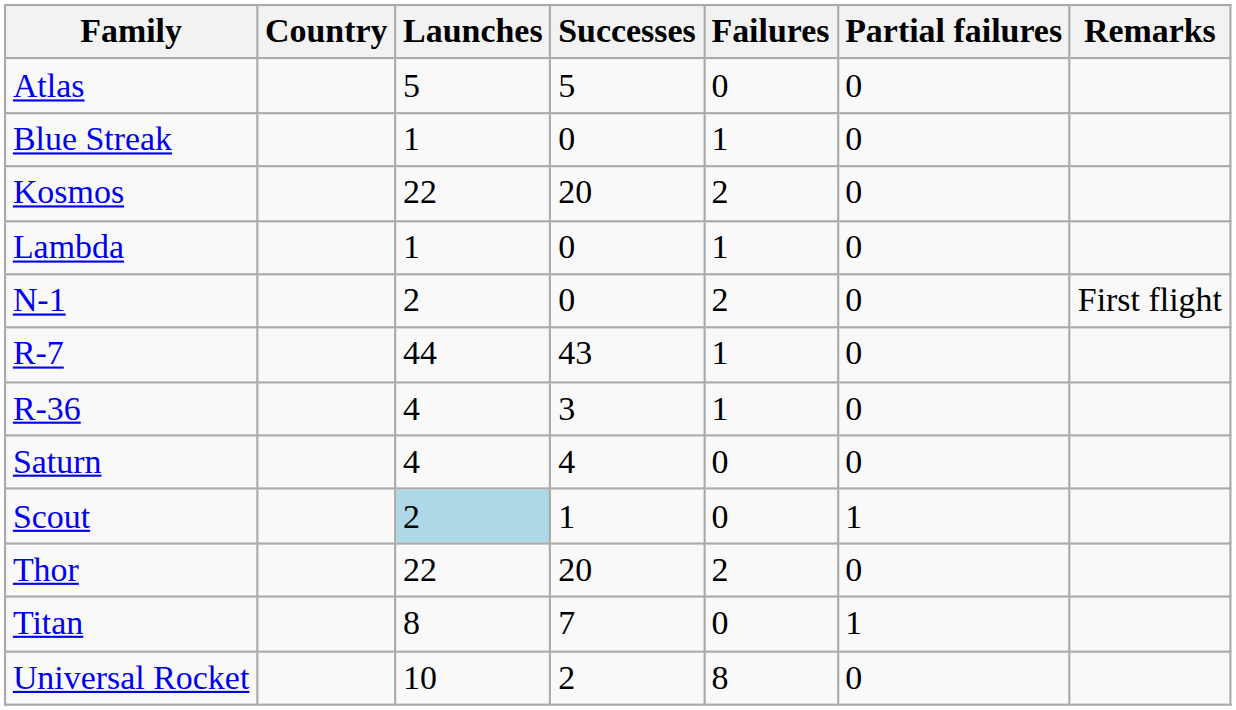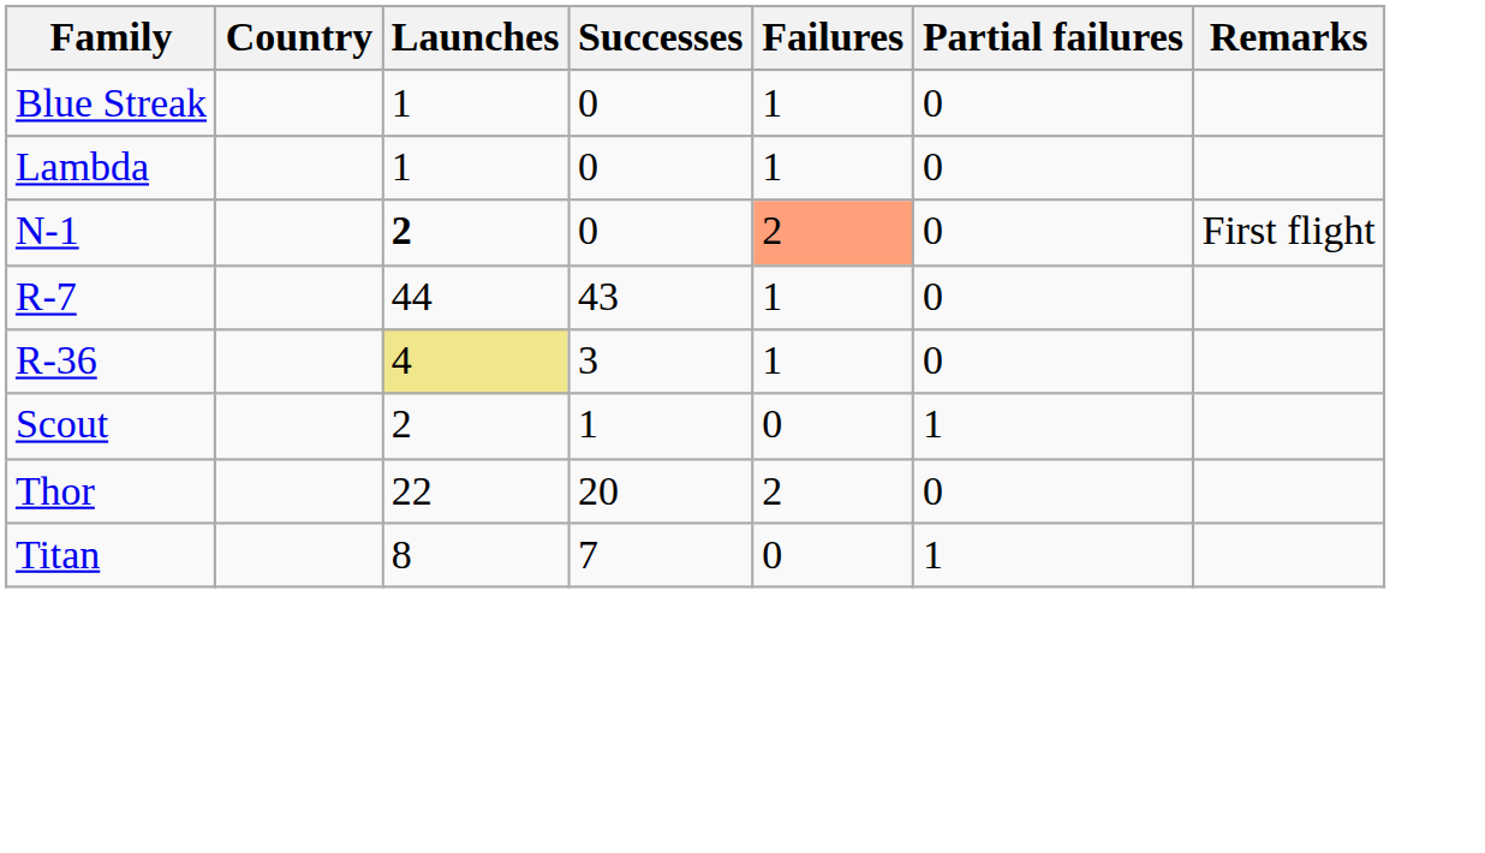 <table class="wikitable sortable">
 <tr>
 <th>Family</th>
 <th>Country</th>
 <th>Launches</th>
 <th>Successes</th>
 <th>Failures</th>
 <th>Partial failures</th>
 <th>Remarks</th>
 </tr>
 <tr>
-<td><a href='#'>Atlas</a></td>
-<td></td>
-<td>5</td>
-<td>5</td>
-<td>0</td>
-<td>0</td>
-<td></td>
-</tr>
-<tr>
 <td><a href='#'>Blue Streak</a></td>
 <td></td>
 <td>1</td>
 <td>0</td>
 <td>1</td>
-<td>0</td>
-<td></td>
-</tr>
-<tr>
-<td><a href='#'>Kosmos</a></td>
-<td></td>
-<td>22</td>
-<td>20</td>
-<td>2</td>
 <td>0</td>
 <td></td>
 </tr>
 <tr>
 <td><a href='#'>Lambda</a></td>
 <td></td>
 <td>1</td>
 <td>0</td>
 <td>1</td>
 <td>0</td>
 <td></td>
 </tr>
 <tr>
 <td><a href='#'>N-1</a></td>
 <td></td>
-<td>2</td>
+<td><strong>2</strong></td>
 <td>0</td>
-<td>2</td>
+<td style="background: lightsalmon;">2</td>
 <td>0</td>
 <td>First flight</td>
 </tr>
 <tr>
 <td><a href='#'>R-7</a></td>
 <td></td>
 <td>44</td>
 <td>43</td>
 <td>1</td>
 <td>0</td>
 <td></td>
 </tr>
 <tr>
 <td><a href='#'>R-36</a></td>
 <td></td>
-<td>4</td>
+<td style="background: khaki;">4</td>
 <td>3</td>
 <td>1</td>
 <td>0</td>
 <td></td>
 </tr>
 <tr>
-<td><a href='#'>Saturn</a></td>
-<td></td>
-<td>4</td>
-<td>4</td>
-<td>0</td>
-<td>0</td>
-<td></td>
-</tr>
-<tr>
 <td><a href='#'>Scout</a></td>
 <td></td>
-<td style="background: lightblue;">2</td>
+<td>2</td>
 <td>1</td>
 <td>0</td>
 <td>1</td>
 <td></td>
 </tr>
 <tr>
 <td><a href='#'>Thor</a></td>
 <td></td>
 <td>22</td>
 <td>20</td>
 <td>2</td>
 <td>0</td>
 <td></td>
 </tr>
 <tr>
 <td><a href='#'>Titan</a></td>
 <td></td>
 <td>8</td>
 <td>7</td>
 <td>0</td>
 <td>1</td>
 <td></td>
 </tr>
-<tr>
-<td><a href='#'>Universal Rocket</a></td>
-<td></td>
-<td>10</td>
-<td>2</td>
-<td>8</td>
-<td>0</td>
-<td></td>
-</tr>
 </table>
